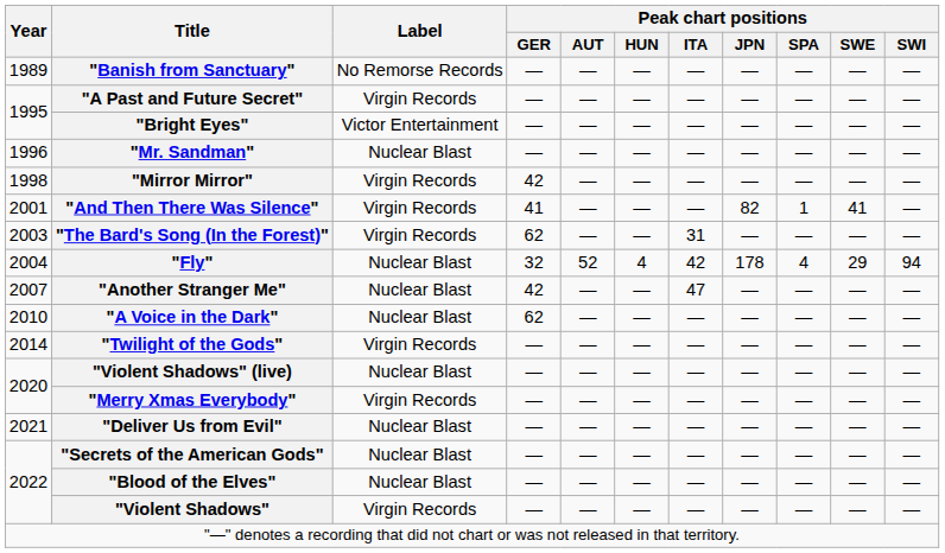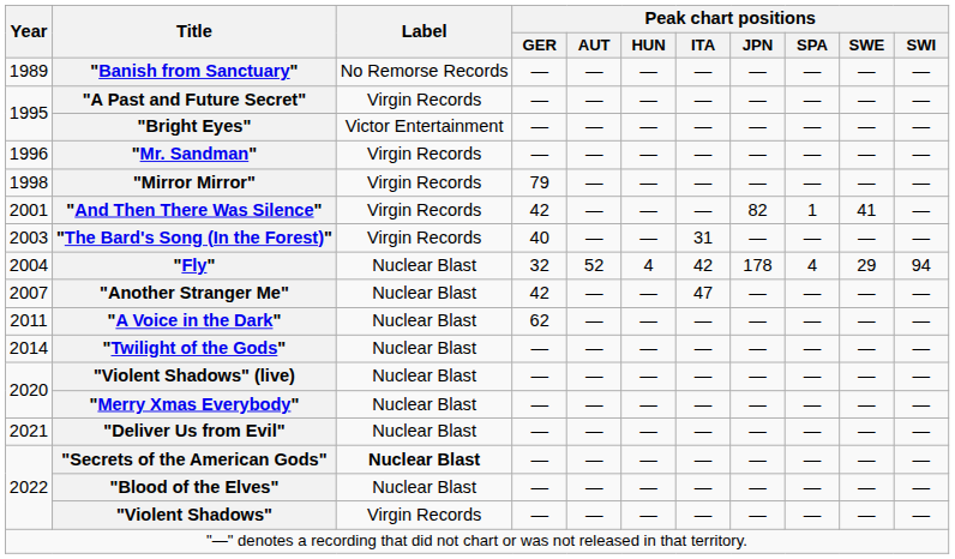 <table class="wikitable plainrowheaders" style="text-align:center;">
 <tr>
 <th scope="col" rowspan="2">Year</th>
 <th scope="col" rowspan="2">Title</th>
 <th scope="col" rowspan="2">Label</th>
 <th scope="col" colspan="8">Peak chart positions</th>
 </tr>
 <tr>
 <th scope="col" style="width:3em;font-size:90%;">GER<br></th>
 <th scope="col" style="width:3em;font-size:90%;">AUT<br></th>
 <th scope="col" style="width:3em;font-size:90%;">HUN<br></th>
 <th scope="col" style="width:3em;font-size:90%;">ITA<br></th>
 <th scope="col" style="width:3em;font-size:90%;">JPN<br></th>
 <th scope="col" style="width:3em;font-size:90%;">SPA<br></th>
 <th scope="col" style="width:3em;font-size:90%;">SWE<br></th>
 <th scope="col" style="width:3em;font-size:90%;">SWI<br></th>
 </tr>
 <tr>
 <td>1989</td>
 <th scope="row">"<a href='#'>Banish from Sanctuary</a>"</th>
 <td>No Remorse Records</td>
 <td>—</td>
 <td>—</td>
 <td>—</td>
 <td>—</td>
 <td>—</td>
 <td>—</td>
 <td>—</td>
 <td>—</td>
 </tr>
 <tr>
 <td rowspan="2">1995</td>
 <th scope="row">"A Past and Future Secret"</th>
 <td>Virgin Records</td>
 <td>—</td>
 <td>—</td>
 <td>—</td>
 <td>—</td>
 <td>—</td>
 <td>—</td>
 <td>—</td>
 <td>—</td>
 </tr>
 <tr>
 <th scope="row">"Bright Eyes"</th>
 <td>Victor Entertainment</td>
 <td>—</td>
 <td>—</td>
 <td>—</td>
 <td>—</td>
 <td>—</td>
 <td>—</td>
 <td>—</td>
 <td>—</td>
 </tr>
 <tr>
 <td>1996</td>
 <th scope="row">"<a href='#'>Mr. Sandman</a>"</th>
-<td>Nuclear Blast</td>
+<td>Virgin Records</td>
 <td>—</td>
 <td>—</td>
 <td>—</td>
 <td>—</td>
 <td>—</td>
 <td>—</td>
 <td>—</td>
 <td>—</td>
 </tr>
 <tr>
 <td>1998</td>
 <th scope="row">"Mirror Mirror"</th>
 <td>Virgin Records</td>
-<td>42</td>
+<td>79</td>
 <td>—</td>
 <td>—</td>
 <td>—</td>
 <td>—</td>
 <td>—</td>
 <td>—</td>
 <td>—</td>
 </tr>
 <tr>
 <td>2001</td>
 <th scope="row">"<a href='#'>And Then There Was Silence</a>"</th>
 <td>Virgin Records</td>
-<td>41</td>
+<td>42</td>
 <td>—</td>
 <td>—</td>
 <td>—</td>
 <td>82</td>
 <td>1</td>
 <td>41</td>
 <td>—</td>
 </tr>
 <tr>
 <td>2003</td>
 <th scope="row">"<a href='#'>The Bard's Song (In the Forest)</a>"</th>
 <td>Virgin Records</td>
-<td>62</td>
+<td>40</td>
 <td>—</td>
 <td>—</td>
 <td>31</td>
 <td>—</td>
 <td>—</td>
 <td>—</td>
 <td>—</td>
 </tr>
 <tr>
 <td>2004</td>
 <th scope="row">"<a href='#'>Fly</a>"</th>
 <td>Nuclear Blast</td>
 <td>32</td>
 <td>52</td>
 <td>4</td>
 <td>42</td>
 <td>178</td>
 <td>4</td>
 <td>29</td>
 <td>94</td>
 </tr>
 <tr>
 <td>2007</td>
 <th scope="row">"Another Stranger Me"</th>
 <td>Nuclear Blast</td>
 <td>42</td>
 <td>—</td>
 <td>—</td>
 <td>47</td>
 <td>—</td>
 <td>—</td>
 <td>—</td>
 <td>—</td>
 </tr>
 <tr>
-<td>2010</td>
+<td>2011</td>
 <th scope="row">"<a href='#'>A Voice in the Dark</a>"</th>
 <td>Nuclear Blast</td>
 <td>62</td>
 <td>—</td>
 <td>—</td>
 <td>—</td>
 <td>—</td>
 <td>—</td>
 <td>—</td>
 <td>—</td>
 </tr>
 <tr>
 <td>2014</td>
 <th scope="row">"<a href='#'>Twilight of the Gods</a>"</th>
-<td>Virgin Records</td>
+<td>Nuclear Blast</td>
 <td>—</td>
 <td>—</td>
 <td>—</td>
 <td>—</td>
 <td>—</td>
 <td>—</td>
 <td>—</td>
 <td>—</td>
 </tr>
 <tr>
 <td rowspan="2">2020</td>
 <th scope="row">"Violent Shadows" (live)</th>
 <td>Nuclear Blast</td>
 <td>—</td>
 <td>—</td>
 <td>—</td>
 <td>—</td>
 <td>—</td>
 <td>—</td>
 <td>—</td>
 <td>—</td>
 </tr>
 <tr>
 <th scope="row">"<a href='#'>Merry Xmas Everybody</a>"</th>
-<td>Virgin Records</td>
+<td>Nuclear Blast</td>
 <td>—</td>
 <td>—</td>
 <td>—</td>
 <td>—</td>
 <td>—</td>
 <td>—</td>
 <td>—</td>
 <td>—</td>
 </tr>
 <tr>
 <td>2021</td>
 <th scope="row">"Deliver Us from Evil"</th>
 <td>Nuclear Blast</td>
 <td>—</td>
 <td>—</td>
 <td>—</td>
 <td>—</td>
 <td>—</td>
 <td>—</td>
 <td>—</td>
 <td>—</td>
 </tr>
 <tr>
 <td rowspan="3">2022</td>
 <th scope="row">"Secrets of the American Gods"</th>
-<td>Nuclear Blast</td>
+<td><strong>Nuclear Blast</strong></td>
 <td>—</td>
 <td>—</td>
 <td>—</td>
 <td>—</td>
 <td>—</td>
 <td>—</td>
 <td>—</td>
 <td>—</td>
 </tr>
 <tr>
 <th scope="row">"Blood of the Elves"</th>
 <td>Nuclear Blast</td>
 <td>—</td>
 <td>—</td>
 <td>—</td>
 <td>—</td>
 <td>—</td>
 <td>—</td>
 <td>—</td>
 <td>—</td>
 </tr>
 <tr>
 <th scope="row">"Violent Shadows"</th>
 <td>Virgin Records</td>
 <td>—</td>
 <td>—</td>
 <td>—</td>
 <td>—</td>
 <td>—</td>
 <td>—</td>
 <td>—</td>
 <td>—</td>
 </tr>
 <tr>
 <td colspan="11" style="font-size:90%">"—" denotes a recording that did not chart or was not released in that territory.</td>
 </tr>
 </table>
